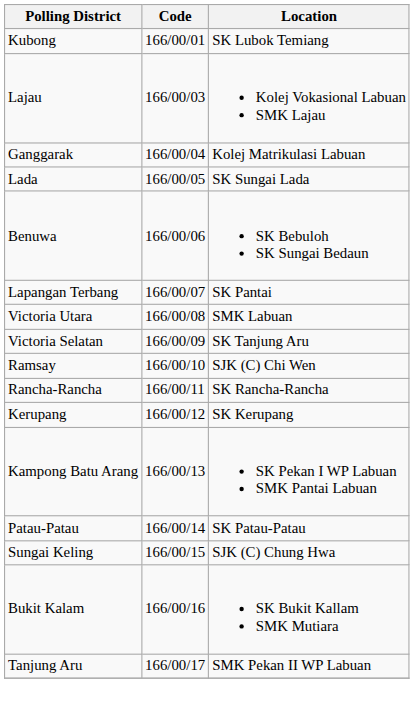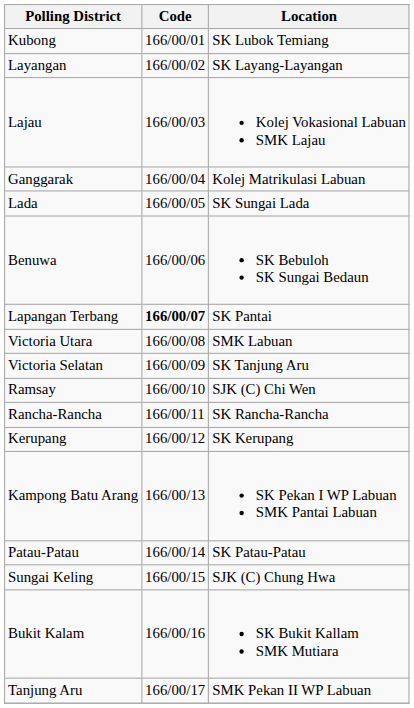 <table class="wikitable sortable mw-collapsible" style="white-space:nowrap;font-size:85%">
 <tr>
 <th>Polling District</th>
 <th>Code</th>
 <th>Location</th>
 </tr>
 <tr>
 <td>Kubong</td>
 <td>166/00/01</td>
 <td>SK Lubok Temiang</td>
+</tr>
+<tr>
+<td>Layangan</td>
+<td>166/00/02</td>
+<td>SK Layang-Layangan</td>
 </tr>
 <tr>
 <td>Lajau</td>
 <td>166/00/03</td>
 <td><br><ul><li>Kolej Vokasional Labuan</li><li>SMK Lajau</li></ul></td>
 </tr>
 <tr>
 <td>Ganggarak</td>
 <td>166/00/04</td>
 <td>Kolej Matrikulasi Labuan</td>
 </tr>
 <tr>
 <td>Lada</td>
 <td>166/00/05</td>
 <td>SK Sungai Lada</td>
 </tr>
 <tr>
 <td>Benuwa</td>
 <td>166/00/06</td>
 <td><br><ul><li>SK Bebuloh</li><li>SK Sungai Bedaun</li></ul></td>
 </tr>
 <tr>
 <td>Lapangan Terbang</td>
-<td>166/00/07</td>
+<td><strong>166/00/07</strong></td>
 <td>SK Pantai</td>
 </tr>
 <tr>
 <td>Victoria Utara</td>
 <td>166/00/08</td>
 <td>SMK Labuan</td>
 </tr>
 <tr>
 <td>Victoria Selatan</td>
 <td>166/00/09</td>
 <td>SK Tanjung Aru</td>
 </tr>
 <tr>
 <td>Ramsay</td>
 <td>166/00/10</td>
 <td>SJK (C) Chi Wen</td>
 </tr>
 <tr>
 <td>Rancha-Rancha</td>
 <td>166/00/11</td>
 <td>SK Rancha-Rancha</td>
 </tr>
 <tr>
 <td>Kerupang</td>
 <td>166/00/12</td>
 <td>SK Kerupang</td>
 </tr>
 <tr>
 <td>Kampong Batu Arang</td>
 <td>166/00/13</td>
 <td><br><ul><li>SK Pekan I WP Labuan</li><li>SMK Pantai Labuan</li></ul></td>
 </tr>
 <tr>
 <td>Patau-Patau</td>
 <td>166/00/14</td>
 <td>SK Patau-Patau</td>
 </tr>
 <tr>
 <td>Sungai Keling</td>
 <td>166/00/15</td>
 <td>SJK (C) Chung Hwa</td>
 </tr>
 <tr>
 <td>Bukit Kalam</td>
 <td>166/00/16</td>
 <td><br><ul><li>SK Bukit Kallam</li><li>SMK Mutiara</li></ul></td>
 </tr>
 <tr>
 <td>Tanjung Aru</td>
 <td>166/00/17</td>
 <td>SMK Pekan II WP Labuan</td>
 </tr>
 <tr>
 </tr>
 </table>
